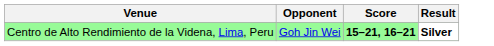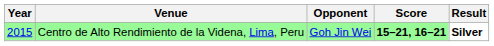 <table class="sortable wikitable" style="font-size: 90%;">
 <tr>
+<th>Year</th>
 <th>Venue</th>
 <th>Opponent</th>
 <th>Score</th>
 <th>Result</th>
 </tr>
 <tr style="background:#98FB98">
+<td align="center"><a href='#'>2015</a></td>
 <td align="left">Centro de Alto Rendimiento de la Videna, <a href='#'>Lima</a>, Peru</td>
 <td align="left"> <a href='#'>Goh Jin Wei</a></td>
 <td align="left"><strong>15–21, 16–21</strong></td>
 <td style="text-align:left; background:white"> <strong>Silver</strong></td>
 </tr>
 </table>
